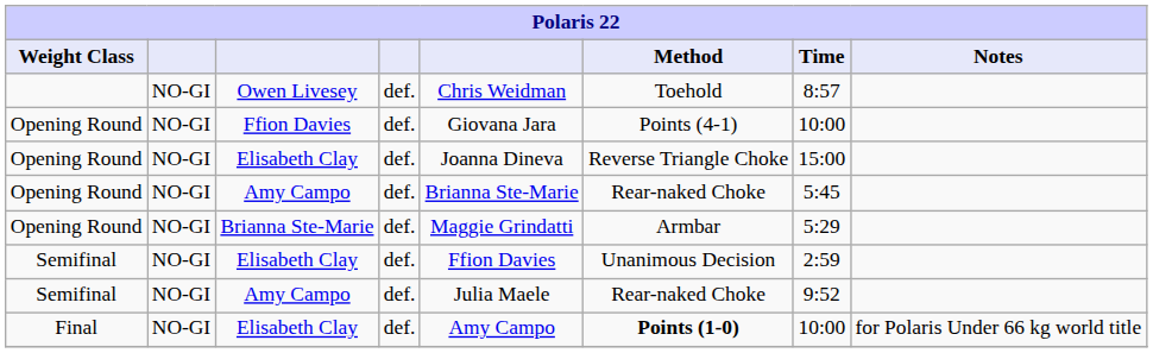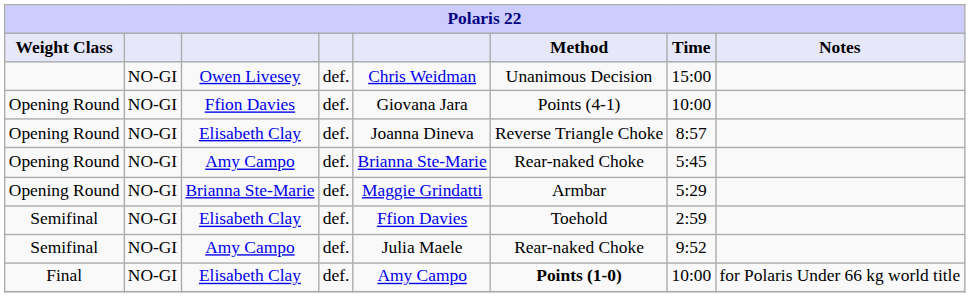 <table class="wikitable" style="font-size: 80%;">
 <tr>
 <th colspan="9" style="background-color: #ccf; color: #000080; text-align: center;"><strong>Polaris 22</strong></th>
 </tr>
 <tr>
 <th colspan="1" style="background-color: #E6E8FA; color: #000000; text-align: center;">Weight Class</th>
 <th colspan="1" style="background-color: #E6E8FA; color: #000000; text-align: center;"></th>
 <th colspan="1" style="background-color: #E6E8FA; color: #000000; text-align: center;"></th>
 <th colspan="1" style="background-color: #E6E8FA; color: #000000; text-align: center;"></th>
 <th colspan="1" style="background-color: #E6E8FA; color: #000000; text-align: center;"></th>
 <th colspan="1" style="background-color: #E6E8FA; color: #000000; text-align: center;">Method</th>
 <th colspan="1" style="background-color: #E6E8FA; color: #000000; text-align: center;">Time</th>
 <th colspan="1" style="background-color: #E6E8FA; color: #000000; text-align: center;">Notes</th>
 </tr>
 <tr>
 <td align=center></td>
 <td align=center>NO-GI</td>
 <td align=center> <a href='#'>Owen Livesey</a></td>
 <td align=center>def.</td>
 <td align=center> <a href='#'>Chris Weidman</a></td>
-<td align=center>Toehold</td>
-<td align=center>8:57</td>
+<td align=center>Unanimous Decision</td>
+<td align=center>15:00</td>
 <td align=center></td>
 </tr>
 <tr>
 <td align=center>Opening Round</td>
 <td align=center>NO-GI</td>
 <td align=center> <a href='#'>Ffion Davies</a></td>
 <td align=center>def.</td>
 <td align=center> Giovana Jara</td>
 <td align=center>Points (4-1)</td>
 <td align=center>10:00</td>
 <td align=center></td>
 </tr>
 <tr>
 <td align=center>Opening Round</td>
 <td align=center>NO-GI</td>
 <td align=center> <a href='#'>Elisabeth Clay</a></td>
 <td align=center>def.</td>
 <td align=center> Joanna Dineva</td>
 <td align=center>Reverse Triangle Choke</td>
-<td align=center>15:00</td>
+<td align=center>8:57</td>
 <td align=center></td>
 </tr>
 <tr>
 <td align=center>Opening Round</td>
 <td align=center>NO-GI</td>
 <td align=center> <a href='#'>Amy Campo</a></td>
 <td align=center>def.</td>
 <td align=center> <a href='#'>Brianna Ste-Marie</a></td>
 <td align=center>Rear-naked Choke</td>
 <td align=center>5:45</td>
 <td align=center></td>
 </tr>
 <tr>
 <td align=center>Opening Round</td>
 <td align=center>NO-GI</td>
 <td align=center> <a href='#'>Brianna Ste-Marie</a></td>
 <td align=center>def.</td>
 <td align=center> <a href='#'>Maggie Grindatti</a></td>
 <td align=center>Armbar</td>
 <td align=center>5:29</td>
 <td align=center></td>
 </tr>
 <tr>
 <td align=center>Semifinal</td>
 <td align=center>NO-GI</td>
 <td align=center> <a href='#'>Elisabeth Clay</a></td>
 <td align=center>def.</td>
 <td align=center> <a href='#'>Ffion Davies</a></td>
-<td align=center>Unanimous Decision</td>
+<td align=center>Toehold</td>
 <td align=center>2:59</td>
 <td align=center></td>
 </tr>
 <tr>
 <td align=center>Semifinal</td>
 <td align=center>NO-GI</td>
 <td align=center> <a href='#'>Amy Campo</a></td>
 <td align=center>def.</td>
 <td align=center> Julia Maele</td>
 <td align=center>Rear-naked Choke</td>
 <td align=center>9:52</td>
 <td align=center></td>
 </tr>
 <tr>
 <td align=center>Final</td>
 <td align=center>NO-GI</td>
 <td align=center> <a href='#'>Elisabeth Clay</a></td>
 <td align=center>def.</td>
 <td align=center> <a href='#'>Amy Campo</a></td>
 <td align=center><strong>Points (1-0)</strong></td>
 <td align=center>10:00</td>
 <td align=center>for Polaris Under 66 kg world title</td>
 </tr>
 <tr>
 </tr>
 </table>
